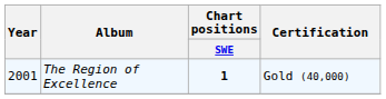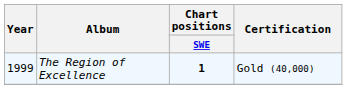 <table class="wikitable">
 <tr>
 <th width="30" rowspan="2">Year</th>
 <th width="150" rowspan="2">Album</th>
 <th colspan="1">Chart positions</th>
 <th width="120" rowspan="2">Certification</th>
 </tr>
 <tr bgcolor="#DDDDDD">
 <th width="30"><small><a href='#'>SWE</a></small></th>
 </tr>
 <tr bgcolor="#F0F8FF">
-<td rowspan="1">2001</td>
+<td rowspan="1">1999</td>
 <td><em>The Region of Excellence</em></td>
 <td align="center"><strong>1</strong></td>
 <td>Gold <small>(40,000)</small></td>
 </tr>
 <tr bgcolor="#F0F8FF">
 </tr>
 </table>
